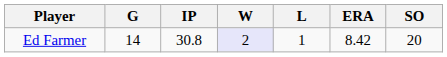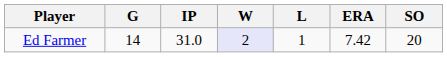 <table class="wikitable sortable">
 <tr>
 <th bgcolor="#DDDDFF" width="16%">Player</th>
 <th bgcolor="#DDDDFF" width="9%">G</th>
 <th bgcolor="#DDDDFF" width="9%">IP</th>
 <th bgcolor="#DDDDFF" width="9%">W</th>
 <th bgcolor="#DDDDFF" width="9%">L</th>
 <th bgcolor="#DDDDFF" width="9%">ERA</th>
 <th bgcolor="#DDDDFF" width="9%">SO</th>
 </tr>
 <tr align="center">
 <td><a href='#'>Ed Farmer</a></td>
 <td>14</td>
-<td>30.8</td>
+<td>31.0</td>
 <td style="background: lavender;">2</td>
 <td>1</td>
-<td>8.42</td>
+<td>7.42</td>
 <td>20</td>
 </tr>
 </table>
